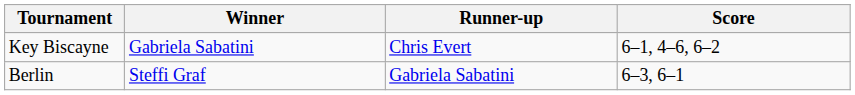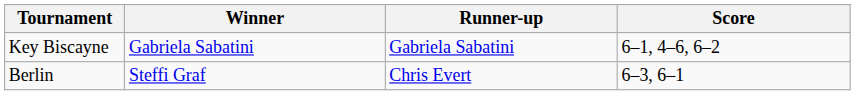 <table class="wikitable">
 <tr>
 <th width=100>Tournament</th>
 <th width=225>Winner</th>
 <th width=200>Runner-up</th>
 <th width=200>Score</th>
 </tr>
 <tr>
 <td>Key Biscayne</td>
 <td> <a href='#'>Gabriela Sabatini</a></td>
-<td> <a href='#'>Chris Evert</a></td>
+<td> <a href='#'>Gabriela Sabatini</a></td>
 <td>6–1, 4–6, 6–2</td>
 </tr>
 <tr>
 <td>Berlin</td>
 <td> <a href='#'>Steffi Graf</a></td>
-<td> <a href='#'>Gabriela Sabatini</a></td>
+<td> <a href='#'>Chris Evert</a></td>
 <td>6–3, 6–1</td>
 </tr>
 </table>
